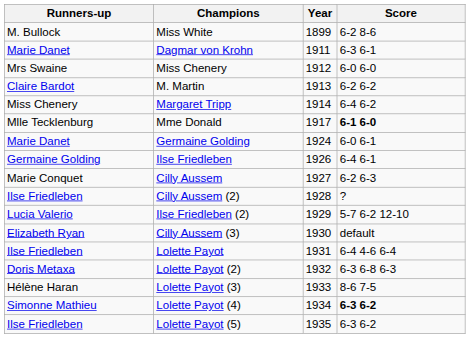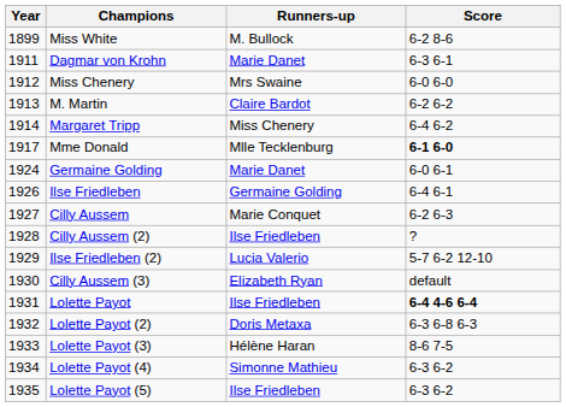 <table class="wikitable">
 <tr>
+<th style="width:40px">Year</th>
+<th style="width:200px">Champions</th>
 <th style="width:200px">Runners-up</th>
-<th style="width:200px">Champions</th>
-<th style="width:40px">Year</th>
 <th style="width:170px" class="unsortable">Score</th>
 </tr>
 <tr>
+<td>1899</td>
+<td> Miss White</td>
 <td> M. Bullock</td>
-<td> Miss White</td>
-<td>1899</td>
 <td>6-2 8-6</td>
 </tr>
 <tr>
+<td>1911</td>
+<td> <a href='#'>Dagmar von Krohn</a></td>
 <td> <a href='#'>Marie Danet</a></td>
-<td> <a href='#'>Dagmar von Krohn</a></td>
-<td>1911</td>
 <td>6-3 6-1</td>
 </tr>
 <tr>
+<td>1912</td>
+<td> Miss Chenery</td>
 <td> Mrs Swaine</td>
-<td> Miss Chenery</td>
-<td>1912</td>
 <td>6-0 6-0</td>
 </tr>
 <tr>
+<td>1913</td>
+<td> M. Martin</td>
 <td> <a href='#'>Claire Bardot</a></td>
-<td> M. Martin</td>
-<td>1913</td>
 <td>6-2 6-2</td>
 </tr>
 <tr>
+<td>1914</td>
+<td> <a href='#'>Margaret Tripp</a></td>
 <td> Miss Chenery</td>
-<td> <a href='#'>Margaret Tripp</a></td>
-<td>1914</td>
 <td>6-4 6-2</td>
 </tr>
 <tr>
+<td>1917</td>
+<td> Mme Donald</td>
 <td> Mlle Tecklenburg</td>
-<td> Mme Donald</td>
-<td>1917</td>
 <td><strong>6-1 6-0</strong></td>
 </tr>
 <tr>
+<td>1924</td>
+<td> <a href='#'>Germaine Golding</a></td>
 <td> <a href='#'>Marie Danet</a></td>
-<td> <a href='#'>Germaine Golding</a></td>
-<td>1924</td>
 <td>6-0 6-1</td>
 </tr>
 <tr>
+<td>1926</td>
+<td> <a href='#'>Ilse Friedleben</a></td>
 <td> <a href='#'>Germaine Golding</a></td>
-<td> <a href='#'>Ilse Friedleben</a></td>
-<td>1926</td>
 <td>6-4 6-1</td>
 </tr>
 <tr>
+<td>1927</td>
+<td> <a href='#'>Cilly Aussem</a></td>
 <td> Marie Conquet</td>
-<td> <a href='#'>Cilly Aussem</a></td>
-<td>1927</td>
 <td>6-2 6-3</td>
 </tr>
 <tr>
+<td>1928</td>
+<td> <a href='#'>Cilly Aussem</a> (2)</td>
 <td> <a href='#'>Ilse Friedleben</a></td>
-<td> <a href='#'>Cilly Aussem</a> (2)</td>
-<td>1928</td>
 <td>?</td>
 </tr>
 <tr>
+<td>1929</td>
+<td> <a href='#'>Ilse Friedleben</a> (2)</td>
 <td> <a href='#'>Lucia Valerio</a></td>
-<td> <a href='#'>Ilse Friedleben</a> (2)</td>
-<td>1929</td>
 <td>5-7 6-2 12-10</td>
 </tr>
 <tr>
+<td>1930</td>
+<td> <a href='#'>Cilly Aussem</a> (3)</td>
 <td> <a href='#'>Elizabeth Ryan</a></td>
-<td> <a href='#'>Cilly Aussem</a> (3)</td>
-<td>1930</td>
 <td>default</td>
 </tr>
 <tr>
+<td>1931</td>
+<td> <a href='#'>Lolette Payot</a></td>
 <td> <a href='#'>Ilse Friedleben</a></td>
-<td> <a href='#'>Lolette Payot</a></td>
-<td>1931</td>
-<td>6-4 4-6 6-4</td>
+<td><strong>6-4 4-6 6-4</strong></td>
 </tr>
 <tr>
+<td>1932</td>
+<td> <a href='#'>Lolette Payot</a> (2)</td>
 <td> <a href='#'>Doris Metaxa</a></td>
-<td> <a href='#'>Lolette Payot</a> (2)</td>
-<td>1932</td>
 <td>6-3 6-8 6-3</td>
 </tr>
 <tr>
+<td>1933</td>
+<td> <a href='#'>Lolette Payot</a> (3)</td>
 <td> Hélène Haran</td>
-<td> <a href='#'>Lolette Payot</a> (3)</td>
-<td>1933</td>
 <td>8-6 7-5</td>
 </tr>
 <tr>
+<td>1934</td>
+<td> <a href='#'>Lolette Payot</a> (4)</td>
 <td> <a href='#'>Simonne Mathieu</a></td>
-<td> <a href='#'>Lolette Payot</a> (4)</td>
-<td>1934</td>
-<td><strong>6-3 6-2</strong></td>
+<td>6-3 6-2</td>
 </tr>
 <tr>
+<td>1935</td>
+<td> <a href='#'>Lolette Payot</a> (5)</td>
 <td> <a href='#'>Ilse Friedleben</a></td>
-<td> <a href='#'>Lolette Payot</a> (5)</td>
-<td>1935</td>
 <td>6-3 6-2</td>
 </tr>
 </table>
